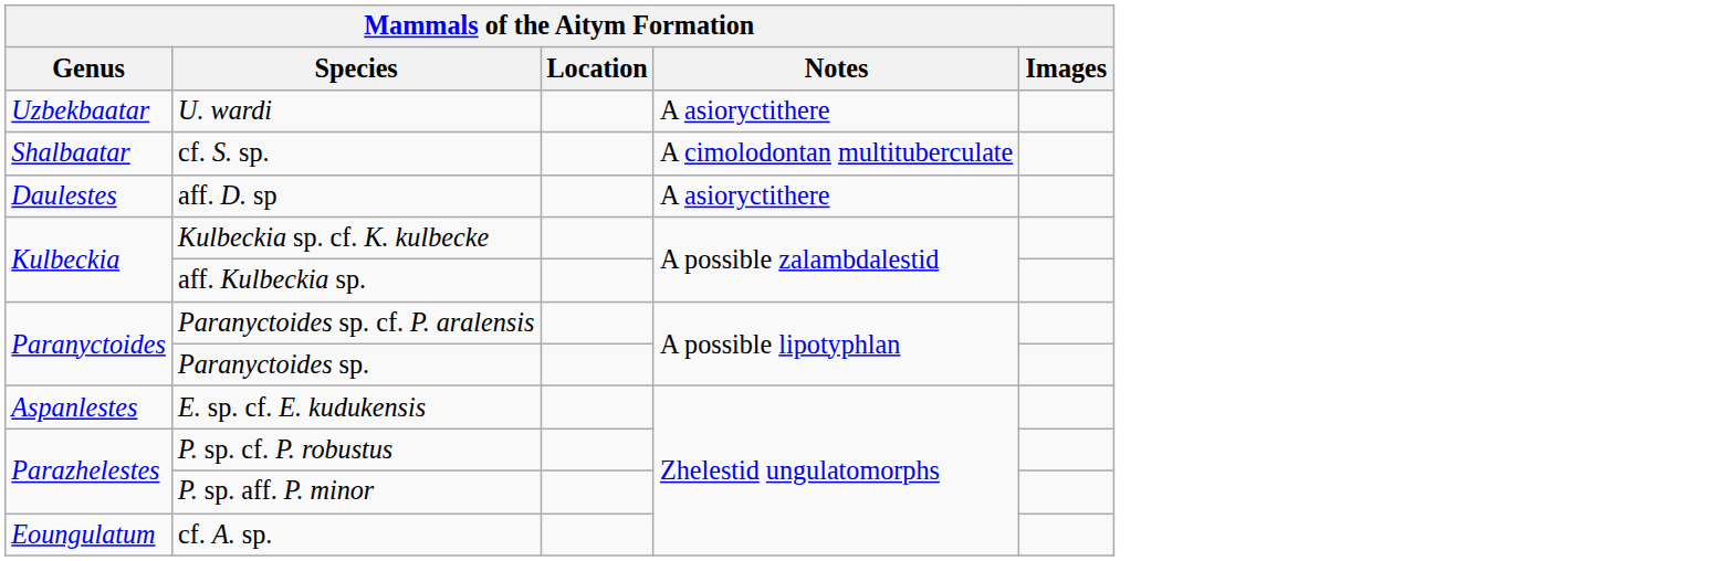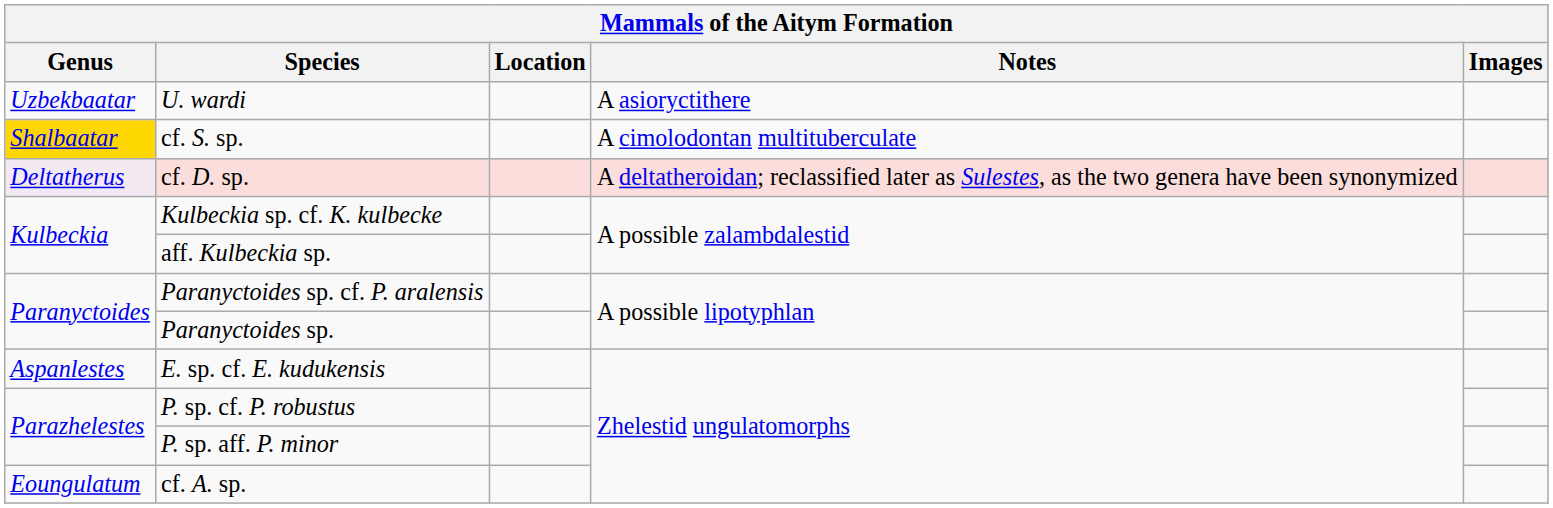 <table class="wikitable" align="center">
 <tr>
 <th colspan="5" align="center"><strong><a href='#'>Mammals</a> of the Aitym Formation</strong></th>
 </tr>
 <tr>
 <th>Genus</th>
 <th>Species</th>
 <th>Location</th>
 <th>Notes</th>
 <th>Images</th>
 </tr>
 <tr>
 <td><em><a href='#'>Uzbekbaatar</a></em></td>
 <td><em>U. wardi</em></td>
 <td></td>
 <td>A <a href='#'>asioryctithere</a></td>
 <td></td>
 </tr>
 <tr>
-<td><em><a href='#'>Shalbaatar</a></em></td>
+<td style="background: gold;"><em><a href='#'>Shalbaatar</a></em></td>
 <td>cf. <em>S.</em> sp.</td>
 <td></td>
 <td>A <a href='#'>cimolodontan</a> <a href='#'>multituberculate</a></td>
 <td></td>
 </tr>
 <tr>
-<td><em><a href='#'>Daulestes</a></em></td>
-<td>aff. <em>D.</em> sp</td>
-<td></td>
-<td>A <a href='#'>asioryctithere</a></td>
-<td></td>
+<td style="background:#f3e9f3;"><em><a href='#'>Deltatherus</a></em></td>
+<td style="background:#fbdddb;">cf. <em>D.</em> sp.</td>
+<td style="background:#fbdddb;"></td>
+<td style="background:#fbdddb;">A <a href='#'>deltatheroidan</a>; reclassified later as <em><a href='#'>Sulestes</a></em>, as the two genera have been synonymized</td>
+<td style="background:#fbdddb;"></td>
 </tr>
 <tr>
 <td rowspan="2"><em><a href='#'>Kulbeckia</a></em></td>
 <td><em>Kulbeckia</em> sp. cf. <em>K. kulbecke</em></td>
 <td></td>
 <td rowspan="2">A possible <a href='#'>zalambdalestid</a></td>
 <td></td>
 </tr>
 <tr>
 <td>aff. <em>Kulbeckia</em> sp.</td>
 <td></td>
 <td></td>
 </tr>
 <tr>
 <td rowspan="2"><em><a href='#'>Paranyctoides</a></em></td>
 <td><em>Paranyctoides</em> sp. cf. <em>P. aralensis</em></td>
 <td></td>
 <td rowspan="2">A possible <a href='#'>lipotyphlan</a></td>
 <td></td>
 </tr>
 <tr>
 <td><em>Paranyctoides</em> sp.</td>
 <td></td>
 <td></td>
 </tr>
 <tr>
 <td><em><a href='#'>Aspanlestes</a></em></td>
 <td><em>E.</em> sp. cf. <em>E. kudukensis</em></td>
 <td></td>
 <td rowspan="4"><a href='#'>Zhelestid</a> <a href='#'>ungulatomorphs</a></td>
 <td></td>
 </tr>
 <tr>
 <td rowspan="2"><em><a href='#'>Parazhelestes</a></em></td>
 <td><em>P.</em> sp. cf. <em>P. robustus</em></td>
 <td></td>
 <td></td>
 </tr>
 <tr>
 <td><em>P.</em> sp. aff. <em>P. minor</em></td>
 <td></td>
 <td></td>
 </tr>
 <tr>
 <td><em><a href='#'>Eoungulatum</a></em></td>
 <td>cf. <em>A.</em> sp.</td>
 <td></td>
 <td></td>
 </tr>
 </table>
